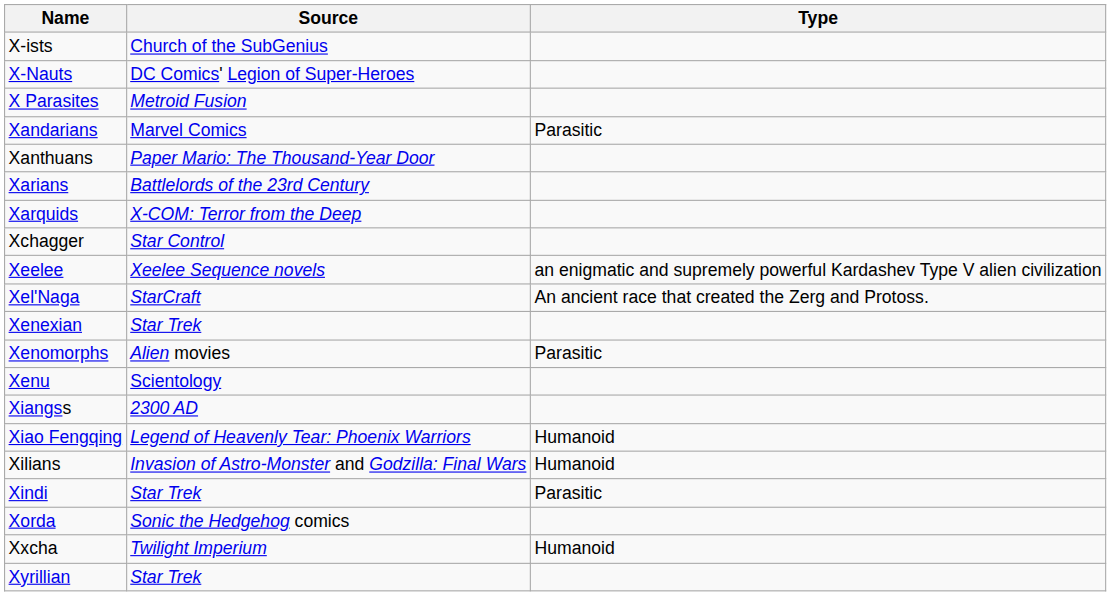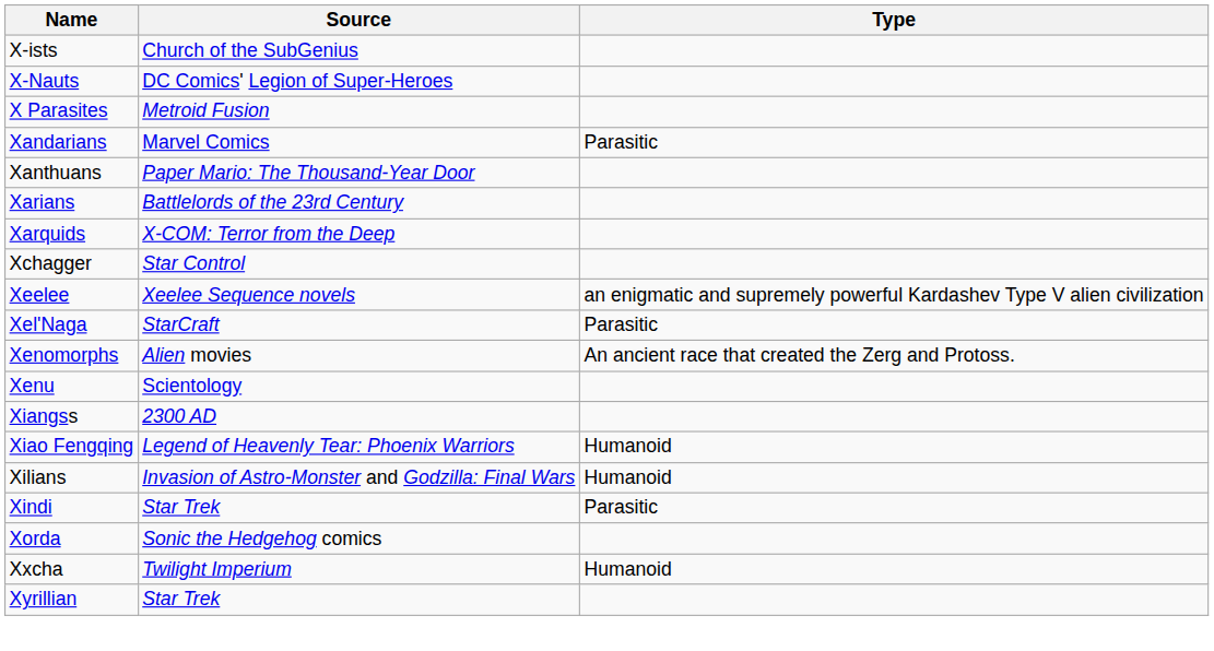 <table class="wikitable sortable">
 <tr>
 <th>Name</th>
 <th>Source</th>
 <th>Type</th>
 </tr>
 <tr>
 <td>X-ists</td>
 <td><a href='#'>Church of the SubGenius</a></td>
 <td></td>
 </tr>
 <tr>
 <td><a href='#'>X-Nauts</a></td>
 <td><a href='#'>DC Comics</a>' <a href='#'>Legion of Super-Heroes</a></td>
 <td></td>
 </tr>
 <tr>
 <td><a href='#'>X Parasites</a></td>
 <td><em><a href='#'>Metroid Fusion</a></em></td>
 <td></td>
 </tr>
 <tr>
 <td><a href='#'>Xandarians</a></td>
 <td><a href='#'>Marvel Comics</a></td>
 <td>Parasitic</td>
 </tr>
 <tr>
 <td>Xanthuans</td>
 <td><em><a href='#'>Paper Mario: The Thousand-Year Door</a></em></td>
 <td></td>
 </tr>
 <tr>
 <td><a href='#'>Xarians</a></td>
 <td><em><a href='#'>Battlelords of the 23rd Century</a></em></td>
 <td></td>
 </tr>
 <tr>
 <td><a href='#'>Xarquids</a></td>
 <td><em><a href='#'>X-COM: Terror from the Deep</a></em></td>
 <td></td>
 </tr>
 <tr>
 <td>Xchagger</td>
 <td><em><a href='#'>Star Control</a></em></td>
 <td></td>
 </tr>
 <tr>
 <td><a href='#'>Xeelee</a></td>
 <td><em><a href='#'>Xeelee Sequence novels</a></em></td>
 <td>an enigmatic and supremely powerful Kardashev Type V alien civilization</td>
 </tr>
 <tr>
 <td><a href='#'>Xel'Naga</a></td>
 <td><em><a href='#'>StarCraft</a></em></td>
-<td>An ancient race that created the Zerg and Protoss.</td>
-</tr>
-<tr>
-<td><a href='#'>Xenexian</a></td>
-<td><em><a href='#'>Star Trek</a></em></td>
-<td></td>
+<td>Parasitic</td>
 </tr>
 <tr>
 <td><a href='#'>Xenomorphs</a></td>
 <td><em><a href='#'>Alien</a></em> movies</td>
-<td>Parasitic</td>
+<td>An ancient race that created the Zerg and Protoss.</td>
 </tr>
 <tr>
 <td><a href='#'>Xenu</a></td>
 <td><a href='#'>Scientology</a></td>
 <td></td>
 </tr>
 <tr>
 <td><a href='#'>Xiangs</a>s</td>
 <td><em><a href='#'>2300 AD</a></em></td>
 <td></td>
 </tr>
 <tr>
 <td><a href='#'>Xiao Fengqing</a></td>
 <td><em><a href='#'>Legend of Heavenly Tear: Phoenix Warriors</a></em></td>
 <td>Humanoid</td>
 </tr>
 <tr>
 <td>Xilians</td>
 <td><em><a href='#'>Invasion of Astro-Monster</a></em> and <em><a href='#'>Godzilla: Final Wars</a></em></td>
 <td>Humanoid</td>
 </tr>
 <tr>
 <td><a href='#'>Xindi</a></td>
 <td><em><a href='#'>Star Trek</a></em></td>
 <td>Parasitic</td>
 </tr>
 <tr>
 <td><a href='#'>Xorda</a></td>
 <td><em><a href='#'>Sonic the Hedgehog</a></em> comics</td>
 <td></td>
 </tr>
 <tr>
 <td>Xxcha</td>
 <td><em><a href='#'>Twilight Imperium</a></em></td>
 <td>Humanoid</td>
 </tr>
 <tr>
 <td><a href='#'>Xyrillian</a></td>
 <td><em><a href='#'>Star Trek</a></em></td>
 <td></td>
 </tr>
 </table>
